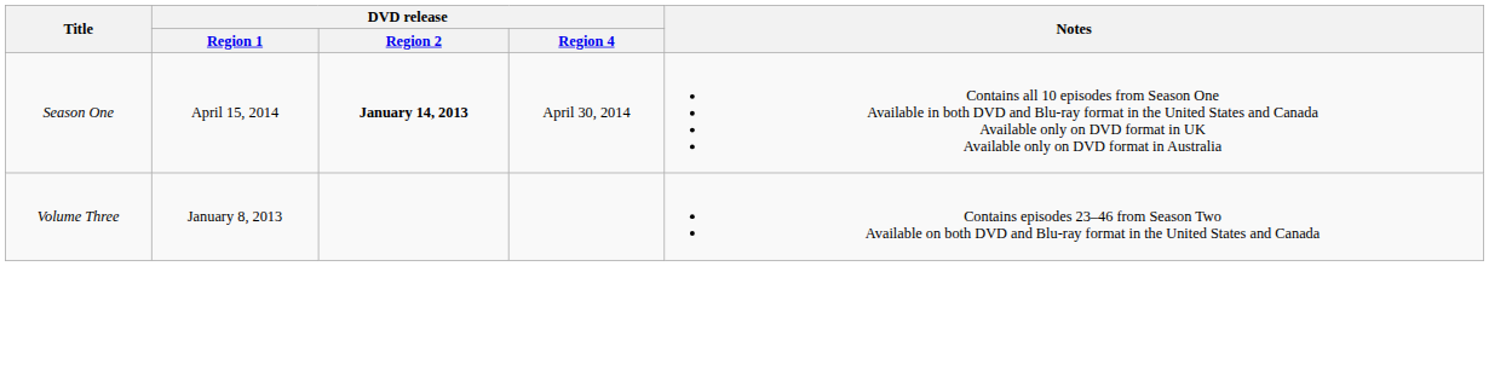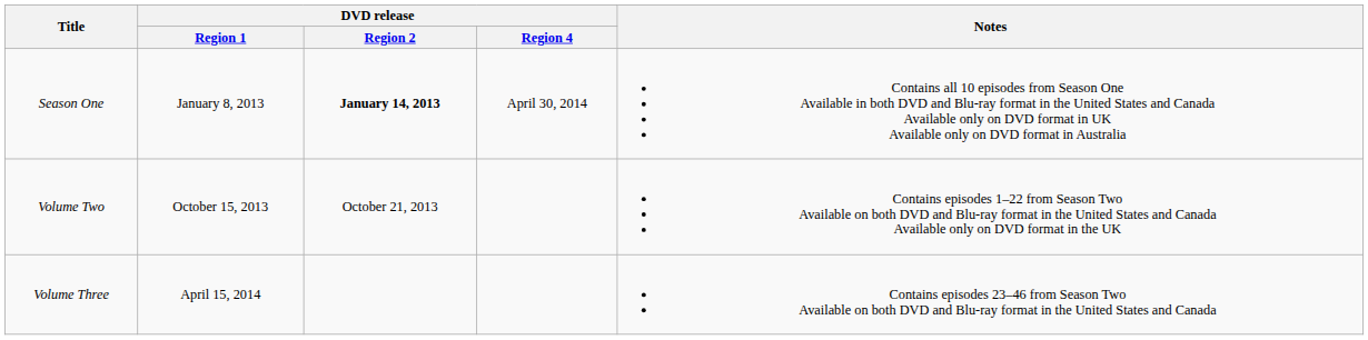 <table class="wikitable" style="width:80%; text-align:center;">
 <tr>
 <th rowspan="2">Title</th>
 <th colspan="3">DVD release</th>
 <th rowspan="2">Notes</th>
 </tr>
 <tr>
 <th><a href='#'>Region 1</a></th>
 <th><a href='#'>Region 2</a></th>
 <th><a href='#'>Region 4</a></th>
 </tr>
 <tr>
 <td><em>Season One</em></td>
-<td>April 15, 2014</td>
+<td>January 8, 2013</td>
 <td><strong>January 14, 2013</strong></td>
 <td>April 30, 2014</td>
 <td><br><ul><li>Contains all 10 episodes from Season One</li><li>Available in both DVD and Blu-ray format in the United States and Canada</li><li>Available only on DVD format in UK</li><li>Available only on DVD format in Australia</li></ul></td>
 </tr>
 <tr>
+<td><em>Volume Two</em></td>
+<td>October 15, 2013</td>
+<td>October 21, 2013</td>
+<td></td>
+<td><br><ul><li>Contains episodes 1–22 from Season Two</li><li>Available on both DVD and Blu-ray format in the United States and Canada</li><li>Available only on DVD format in the UK</li></ul></td>
+</tr>
+<tr>
 <td><em>Volume Three</em></td>
-<td>January 8, 2013</td>
+<td>April 15, 2014</td>
 <td></td>
 <td></td>
 <td><br><ul><li>Contains episodes 23–46 from Season Two</li><li>Available on both DVD and Blu-ray format in the United States and Canada</li></ul></td>
 </tr>
 </table>
